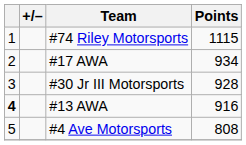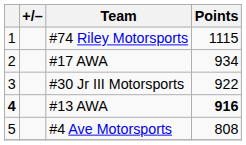 <table class="wikitable" style="font-size: 95%;">
 <tr>
 <th scope="col"></th>
 <th scope="col">+/–</th>
 <th scope="col">Team</th>
 <th scope="col">Points</th>
 </tr>
 <tr>
 <td align=center>1</td>
 <td align="left"></td>
 <td> #74 <a href='#'>Riley Motorsports</a></td>
 <td align=right>1115</td>
 </tr>
 <tr>
 <td align=center>2</td>
 <td align="left"></td>
 <td> #17 AWA</td>
 <td align=right>934</td>
 </tr>
 <tr>
 <td align=center>3</td>
 <td align="left"></td>
 <td> #30 Jr III Motorsports</td>
-<td align=right>928</td>
+<td align=right>922</td>
 </tr>
 <tr>
 <td align=center><strong>4</strong></td>
 <td align="left"></td>
 <td> #13 AWA</td>
-<td align=right>916</td>
+<td align=right><strong>916</strong></td>
 </tr>
 <tr>
 <td align=center>5</td>
 <td align="left"></td>
 <td> #4 <a href='#'>Ave Motorsports</a></td>
 <td align=right>808</td>
 </tr>
 <tr>
 </tr>
 </table>
